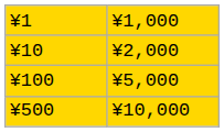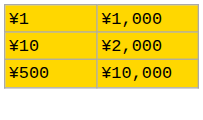 <table class="wikitable" width="150px">
 <tr>
 <td width=65px bgcolor="gold">¥1</td>
 <td bgcolor="gold">¥1,000</td>
 </tr>
 <tr>
 <td bgcolor="gold">¥10</td>
 <td bgcolor="gold">¥2,000</td>
 </tr>
 <tr>
-<td bgcolor="gold">¥100</td>
-<td bgcolor="gold">¥5,000</td>
-</tr>
-<tr>
 <td bgcolor="gold">¥500</td>
 <td bgcolor="gold">¥10,000</td>
 </tr>
 </table>
